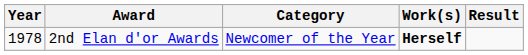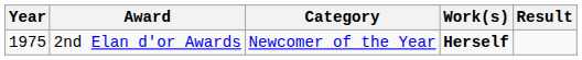 <table class="wikitable sortable">
 <tr>
 <th>Year</th>
 <th>Award</th>
 <th>Category</th>
 <th>Work(s)</th>
 <th>Result</th>
 </tr>
 <tr>
-<td>1978</td>
+<td>1975</td>
 <td>2nd <a href='#'>Elan d'or Awards</a></td>
 <td><a href='#'>Newcomer of the Year</a></td>
 <td><strong>Herself</strong></td>
 <td></td>
 </tr>
 </table>
